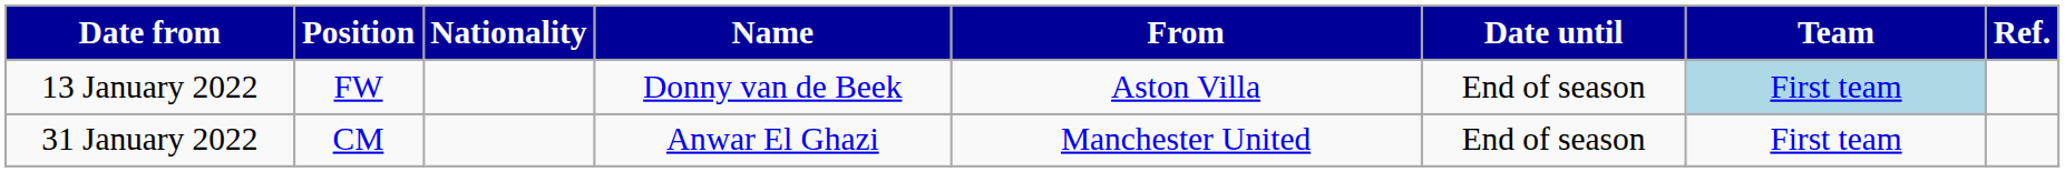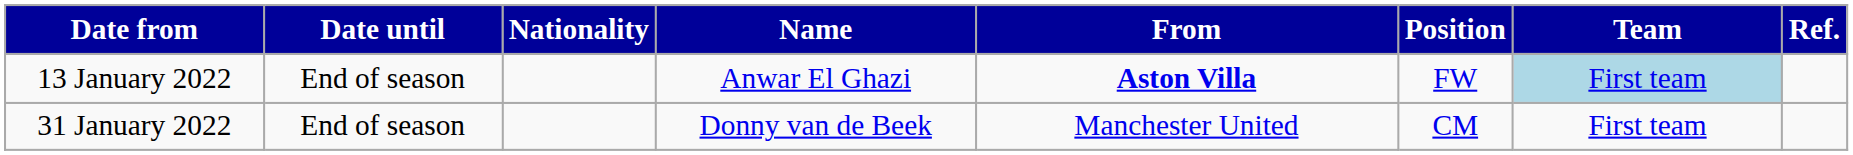 <table class="wikitable" style="text-align:center; font-size:90%; ">
 <tr>
 <th style="background:#000099; color:#FFFFFF; width:120px;">Date from</th>
-<th style="background:#000099; color:#FFFFFF; width:50px;">Position</th>
+<th style="background:#000099; color:#FFFFFF; width:110px;">Date until</th>
 <th style="background:#000099; color:#FFFFFF; width:50px;">Nationality</th>
 <th style="background:#000099; color:#FFFFFF; width:150px;">Name</th>
 <th style="background:#000099; color:#FFFFFF; width:200px;">From</th>
-<th style="background:#000099; color:#FFFFFF; width:110px;">Date until</th>
+<th style="background:#000099; color:#FFFFFF; width:50px;">Position</th>
 <th style="background:#000099; color:#FFFFFF; width:125px;">Team</th>
 <th style="background:#000099; color:#FFFFFF; width:25px;">Ref.</th>
 </tr>
 <tr>
 <td>13 January 2022</td>
+<td>End of season</td>
+<td></td>
+<td><a href='#'>Anwar El Ghazi</a></td>
+<td><strong> <a href='#'>Aston Villa</a></strong></td>
 <td><a href='#'>FW</a></td>
-<td></td>
-<td><a href='#'>Donny van de Beek</a></td>
-<td> <a href='#'>Aston Villa</a></td>
-<td>End of season</td>
 <td style="background: lightblue;"><a href='#'>First team</a></td>
 <td></td>
 </tr>
 <tr>
 <td>31 January 2022</td>
+<td>End of season</td>
+<td></td>
+<td><a href='#'>Donny van de Beek</a></td>
+<td> <a href='#'>Manchester United</a></td>
 <td><a href='#'>CM</a></td>
-<td></td>
-<td><a href='#'>Anwar El Ghazi</a></td>
-<td> <a href='#'>Manchester United</a></td>
-<td>End of season</td>
 <td><a href='#'>First team</a></td>
 <td></td>
 </tr>
 </table>
